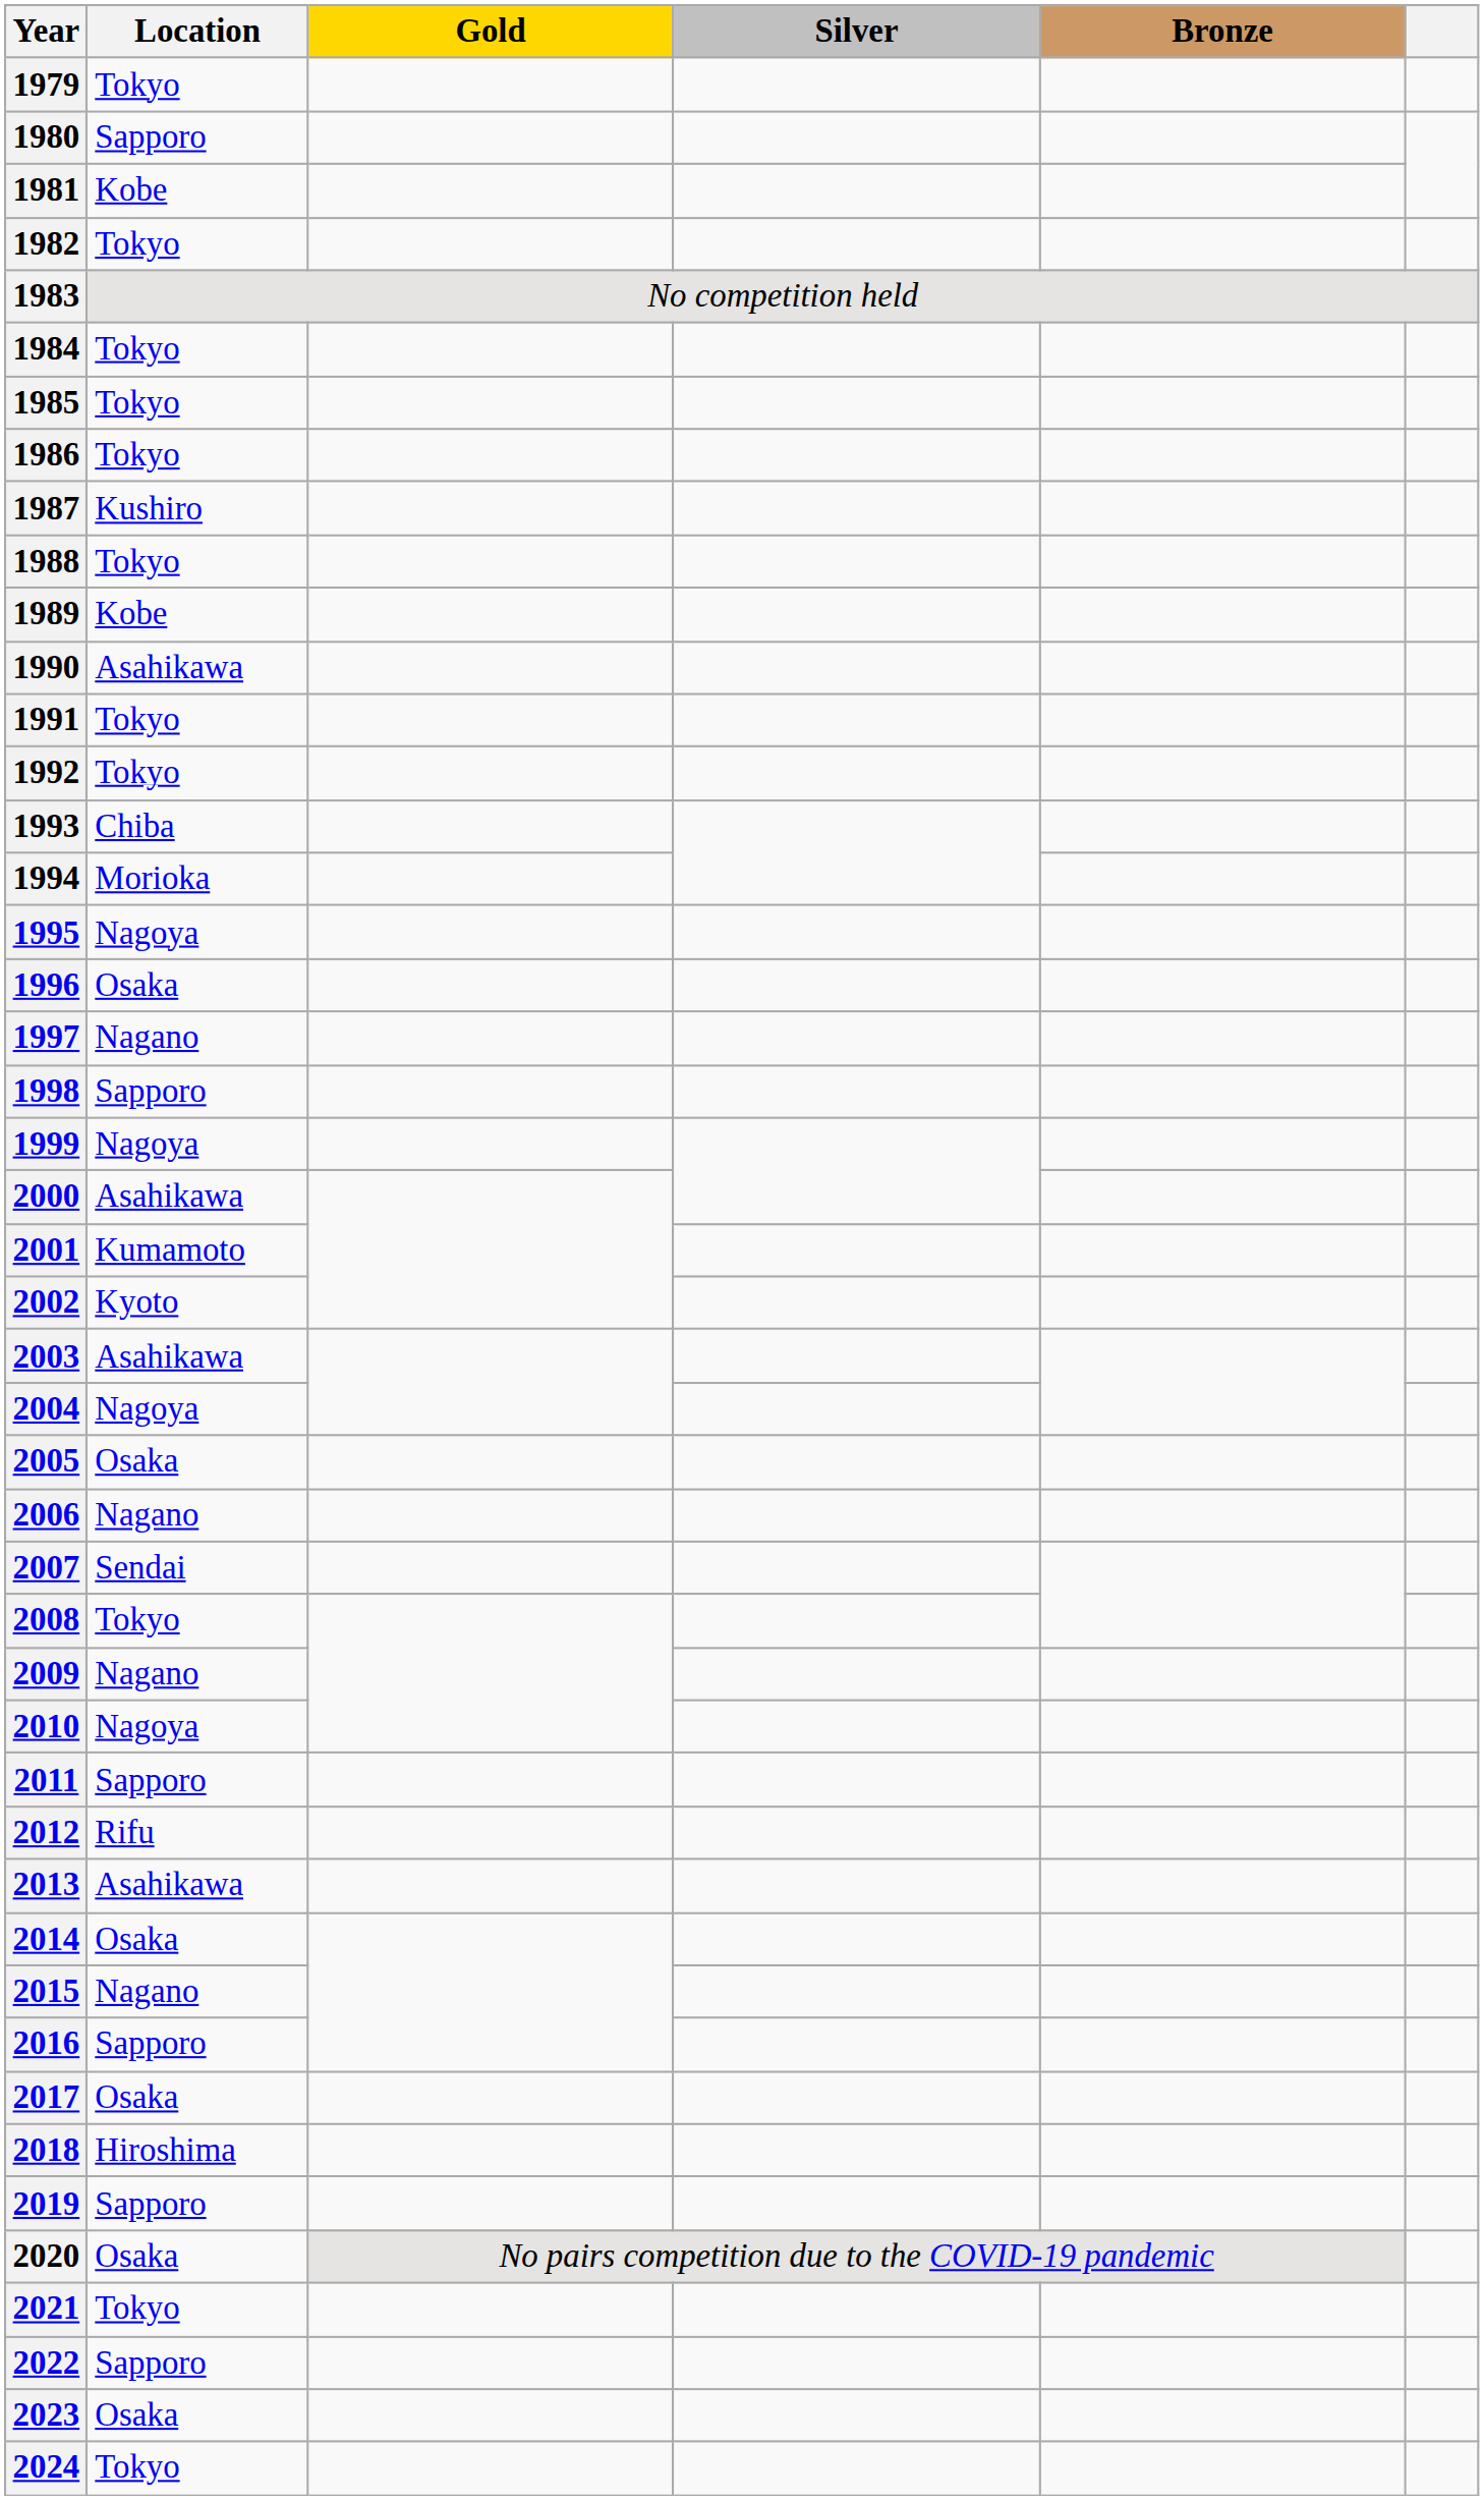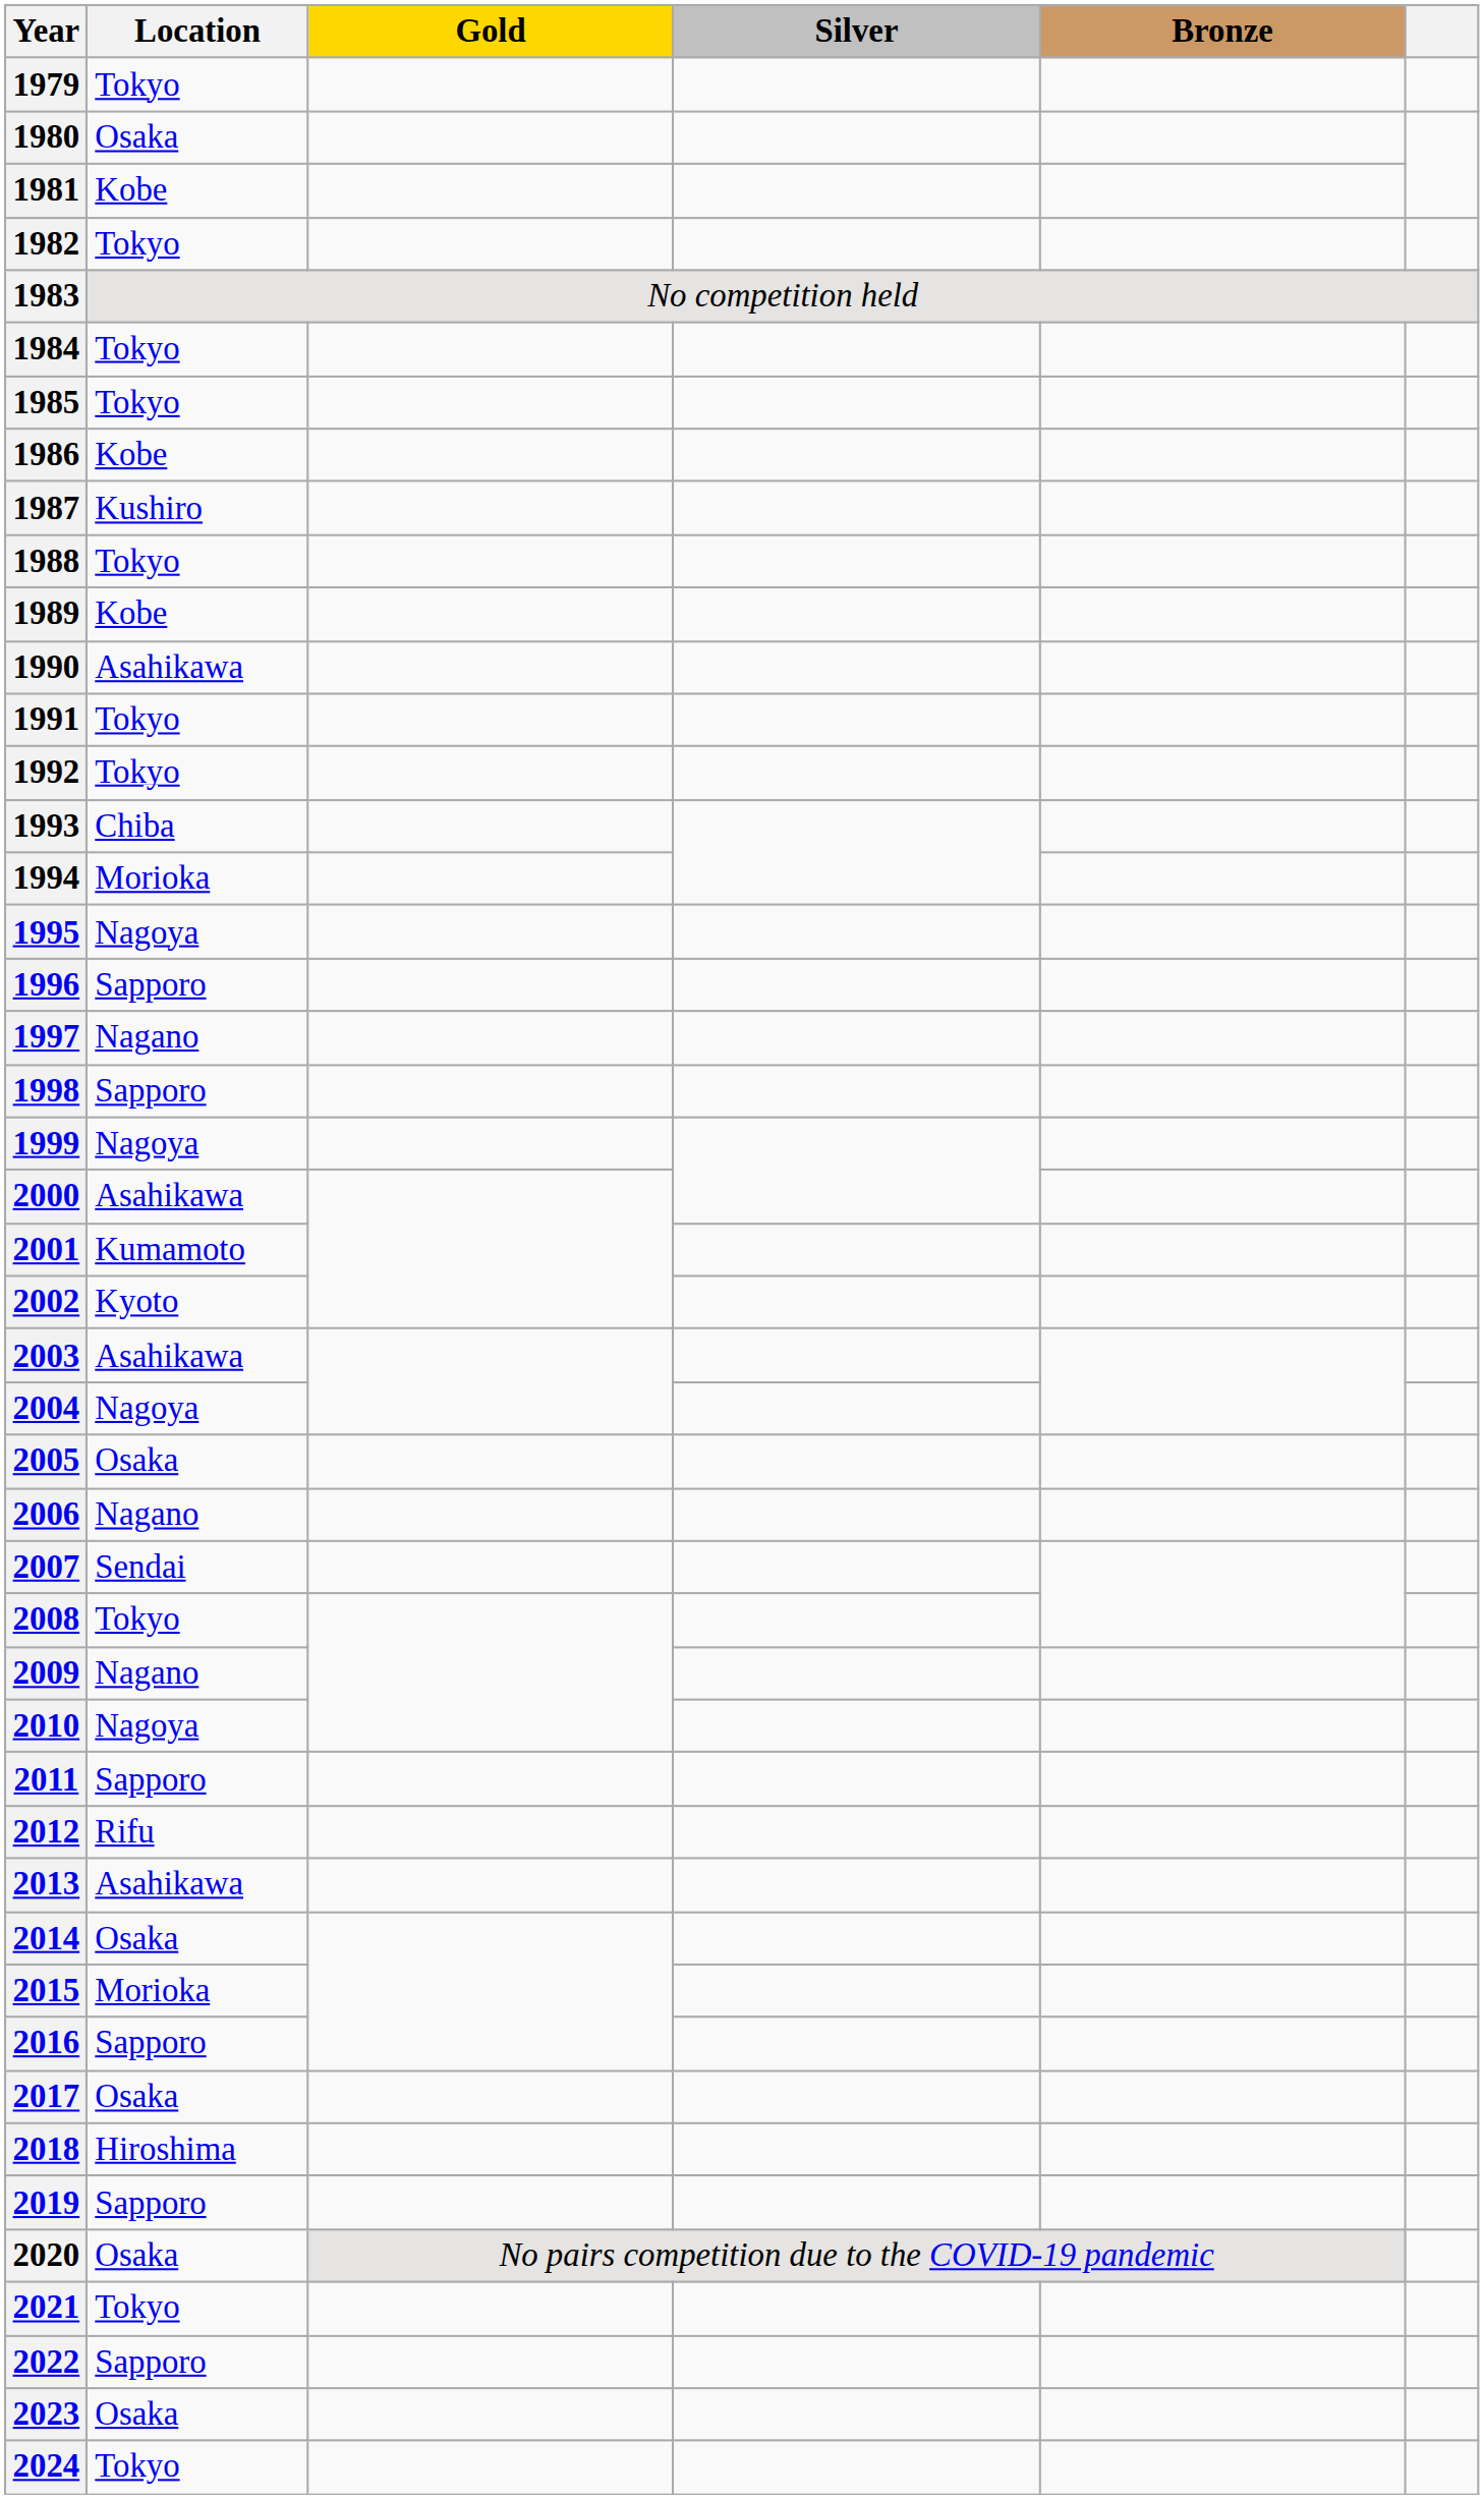 <table class="wikitable unsortable" style="text-align:left; width:80%">
 <tr>
 <th scope="col" style="text-align:center; width:5%">Year</th>
 <th scope="col" style="text-align:center; width:15%">Location</th>
 <th scope="col" style="text-align:center; width:25%; background:gold">Gold</th>
 <th scope="col" style="text-align:center; width:25%; background:silver">Silver</th>
 <th scope="col" style="text-align:center; width:25%; background:#c96">Bronze</th>
 <th scope="col" style="text-align:center; width:5%"></th>
 </tr>
 <tr>
 <th scope="row">1979</th>
 <td><a href='#'>Tokyo</a></td>
 <td></td>
 <td></td>
 <td></td>
 <td></td>
 </tr>
 <tr>
 <th scope="row">1980</th>
-<td><a href='#'>Sapporo</a></td>
+<td><a href='#'>Osaka</a></td>
 <td></td>
 <td></td>
 <td></td>
 <td rowspan="2"></td>
 </tr>
 <tr>
 <th scope="row">1981</th>
 <td><a href='#'>Kobe</a></td>
 <td></td>
 <td></td>
 <td></td>
 </tr>
 <tr>
 <th scope="row">1982</th>
 <td><a href='#'>Tokyo</a></td>
 <td></td>
 <td></td>
 <td></td>
 <td></td>
 </tr>
 <tr>
 <th scope="row">1983</th>
 <td colspan="5" align="center" bgcolor="e5e4e2"><em>No competition held</em></td>
 </tr>
 <tr>
 <th scope="row">1984</th>
 <td><a href='#'>Tokyo</a></td>
 <td></td>
 <td></td>
 <td></td>
 <td></td>
 </tr>
 <tr>
 <th scope="row">1985</th>
 <td><a href='#'>Tokyo</a></td>
 <td></td>
 <td></td>
 <td></td>
 <td></td>
 </tr>
 <tr>
 <th scope="row">1986</th>
-<td><a href='#'>Tokyo</a></td>
+<td><a href='#'>Kobe</a></td>
 <td></td>
 <td></td>
 <td></td>
 <td></td>
 </tr>
 <tr>
 <th scope="row">1987</th>
 <td><a href='#'>Kushiro</a></td>
 <td></td>
 <td></td>
 <td></td>
 <td></td>
 </tr>
 <tr>
 <th scope="row">1988</th>
 <td><a href='#'>Tokyo</a></td>
 <td></td>
 <td></td>
 <td></td>
 <td></td>
 </tr>
 <tr>
 <th scope="row">1989</th>
 <td><a href='#'>Kobe</a></td>
 <td></td>
 <td></td>
 <td></td>
 <td></td>
 </tr>
 <tr>
 <th scope="row">1990</th>
 <td><a href='#'>Asahikawa</a></td>
 <td></td>
 <td></td>
 <td></td>
 <td></td>
 </tr>
 <tr>
 <th scope="row">1991</th>
 <td><a href='#'>Tokyo</a></td>
 <td></td>
 <td></td>
 <td></td>
 <td></td>
 </tr>
 <tr>
 <th scope="row">1992</th>
 <td><a href='#'>Tokyo</a></td>
 <td></td>
 <td></td>
 <td></td>
 <td></td>
 </tr>
 <tr>
 <th scope="row">1993</th>
 <td><a href='#'>Chiba</a></td>
 <td></td>
 <td rowspan="2"></td>
 <td></td>
 <td></td>
 </tr>
 <tr>
 <th scope="row">1994</th>
 <td><a href='#'>Morioka</a></td>
 <td></td>
 <td></td>
 <td></td>
 </tr>
 <tr>
 <th scope="row"><a href='#'>1995</a></th>
 <td><a href='#'>Nagoya</a></td>
 <td></td>
 <td></td>
 <td></td>
 <td></td>
 </tr>
 <tr>
 <th scope="row"><a href='#'>1996</a></th>
-<td><a href='#'>Osaka</a></td>
+<td><a href='#'>Sapporo</a></td>
 <td></td>
 <td></td>
 <td></td>
 <td></td>
 </tr>
 <tr>
 <th scope="row"><a href='#'>1997</a></th>
 <td><a href='#'>Nagano</a></td>
 <td></td>
 <td></td>
 <td></td>
 <td></td>
 </tr>
 <tr>
 <th scope="row"><a href='#'>1998</a></th>
 <td><a href='#'>Sapporo</a></td>
 <td></td>
 <td></td>
 <td></td>
 <td></td>
 </tr>
 <tr>
 <th scope="row"><a href='#'>1999</a></th>
 <td><a href='#'>Nagoya</a></td>
 <td></td>
 <td rowspan="2"></td>
 <td></td>
 <td></td>
 </tr>
 <tr>
 <th scope="row"><a href='#'>2000</a></th>
 <td><a href='#'>Asahikawa</a></td>
 <td rowspan="3"></td>
 <td></td>
 <td></td>
 </tr>
 <tr>
 <th scope="row"><a href='#'>2001</a></th>
 <td><a href='#'>Kumamoto</a></td>
 <td></td>
 <td></td>
 <td></td>
 </tr>
 <tr>
 <th scope="row"><a href='#'>2002</a></th>
 <td><a href='#'>Kyoto</a></td>
 <td></td>
 <td></td>
 <td></td>
 </tr>
 <tr>
 <th scope="row"><a href='#'>2003</a></th>
 <td><a href='#'>Asahikawa</a></td>
 <td rowspan="2"></td>
 <td></td>
 <td rowspan="2"></td>
 <td></td>
 </tr>
 <tr>
 <th scope="row"><a href='#'>2004</a></th>
 <td><a href='#'>Nagoya</a></td>
 <td></td>
 <td></td>
 </tr>
 <tr>
 <th scope="row"><a href='#'>2005</a></th>
 <td><a href='#'>Osaka</a></td>
 <td></td>
 <td></td>
 <td></td>
 <td></td>
 </tr>
 <tr>
 <th scope="row"><a href='#'>2006</a></th>
 <td><a href='#'>Nagano</a></td>
 <td></td>
 <td></td>
 <td></td>
 <td></td>
 </tr>
 <tr>
 <th scope="row"><a href='#'>2007</a></th>
 <td><a href='#'>Sendai</a></td>
 <td></td>
 <td></td>
 <td rowspan="2"></td>
 <td></td>
 </tr>
 <tr>
 <th scope="row"><a href='#'>2008</a></th>
 <td><a href='#'>Tokyo</a></td>
 <td rowspan="3"></td>
 <td></td>
 <td></td>
 </tr>
 <tr>
 <th scope="row"><a href='#'>2009</a></th>
 <td><a href='#'>Nagano</a></td>
 <td></td>
 <td></td>
 <td></td>
 </tr>
 <tr>
 <th scope="row"><a href='#'>2010</a></th>
 <td><a href='#'>Nagoya</a></td>
 <td></td>
 <td></td>
 <td></td>
 </tr>
 <tr>
 <th scope="row"><a href='#'>2011</a></th>
 <td><a href='#'>Sapporo</a></td>
 <td></td>
 <td></td>
 <td></td>
 <td></td>
 </tr>
 <tr>
 <th scope="row"><a href='#'>2012</a></th>
 <td><a href='#'>Rifu</a></td>
 <td></td>
 <td></td>
 <td></td>
 <td></td>
 </tr>
 <tr>
 <th scope="row"><a href='#'>2013</a></th>
 <td><a href='#'>Asahikawa</a></td>
 <td></td>
 <td></td>
 <td></td>
 <td></td>
 </tr>
 <tr>
 <th scope="row"><a href='#'>2014</a></th>
 <td><a href='#'>Osaka</a></td>
 <td rowspan="3"></td>
 <td></td>
 <td></td>
 <td></td>
 </tr>
 <tr>
 <th scope="row"><a href='#'>2015</a></th>
-<td><a href='#'>Nagano</a></td>
+<td><a href='#'>Morioka</a></td>
 <td></td>
 <td></td>
 <td></td>
 </tr>
 <tr>
 <th scope="row"><a href='#'>2016</a></th>
 <td><a href='#'>Sapporo</a></td>
 <td></td>
 <td></td>
 <td></td>
 </tr>
 <tr>
 <th scope="row"><a href='#'>2017</a></th>
 <td><a href='#'>Osaka</a></td>
 <td></td>
 <td></td>
 <td></td>
 <td></td>
 </tr>
 <tr>
 <th scope="row"><a href='#'>2018</a></th>
 <td><a href='#'>Hiroshima</a></td>
 <td></td>
 <td></td>
 <td></td>
 <td></td>
 </tr>
 <tr>
 <th scope="row"><a href='#'>2019</a></th>
 <td><a href='#'>Sapporo</a></td>
 <td></td>
 <td></td>
 <td></td>
 <td></td>
 </tr>
 <tr>
 <th scope="row">2020</th>
 <td><a href='#'>Osaka</a></td>
 <td colspan="3" align="center" bgcolor="e5e4e2"><em>No pairs competition due to the <a href='#'>COVID-19 pandemic</a></em></td>
 <td></td>
 </tr>
 <tr>
 <th scope="row"><a href='#'>2021</a></th>
 <td><a href='#'>Tokyo</a></td>
 <td></td>
 <td></td>
 <td></td>
 <td></td>
 </tr>
 <tr>
 <th scope="row"><a href='#'>2022</a></th>
 <td><a href='#'>Sapporo</a></td>
 <td></td>
 <td></td>
 <td></td>
 <td></td>
 </tr>
 <tr>
 <th scope="row"><a href='#'>2023</a></th>
 <td><a href='#'>Osaka</a></td>
 <td></td>
 <td></td>
 <td></td>
 <td></td>
 </tr>
 <tr>
 <th scope="row"><a href='#'>2024</a></th>
 <td><a href='#'>Tokyo</a></td>
 <td></td>
 <td></td>
 <td></td>
 <td></td>
 </tr>
 </table>
